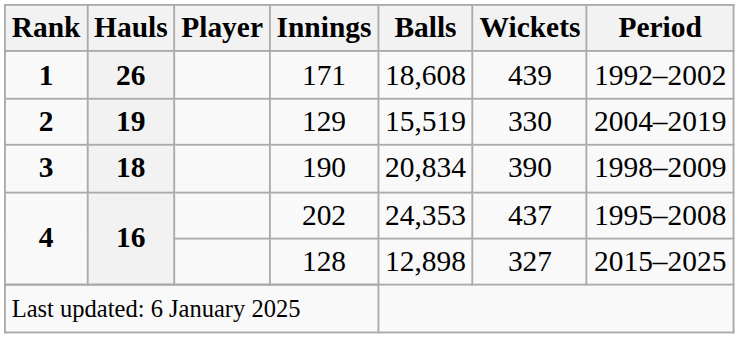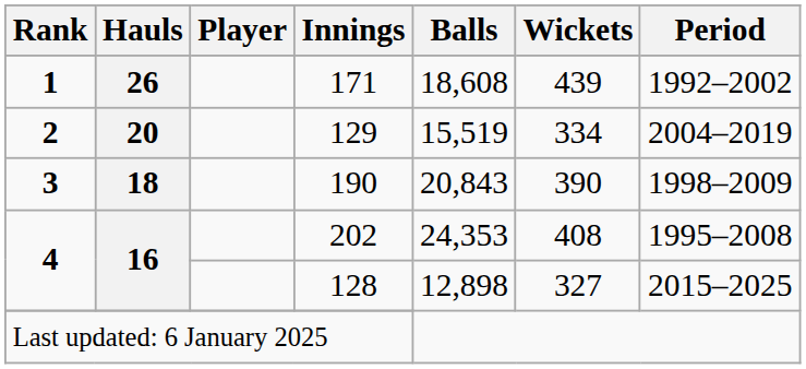 <table class="wikitable plainrowheaders sortable">
 <tr>
 <th scope=col>Rank</th>
 <th scope=col>Hauls</th>
 <th scope=col>Player</th>
 <th scope=col>Innings</th>
 <th scope=col>Balls</th>
 <th scope=col>Wickets</th>
 <th scope=col>Period</th>
 </tr>
 <tr>
 <td align=center><strong>1</strong></td>
 <th scope=row style=text-align:center;>26</th>
 <td></td>
 <td align=center>171</td>
 <td align=center>18,608</td>
 <td align=center>439</td>
 <td>1992–2002</td>
 </tr>
 <tr>
 <td align=center><strong>2</strong></td>
-<th scope=row style=text-align:center;>19</th>
+<th scope=row style=text-align:center;>20</th>
 <td></td>
 <td align=center>129</td>
 <td align=center>15,519</td>
-<td align=center>330</td>
+<td align=center>334</td>
 <td>2004–2019</td>
 </tr>
 <tr>
 <td align=center><strong>3</strong></td>
 <th scope=row style=text-align:center;>18</th>
 <td></td>
 <td align=center>190</td>
-<td align=center>20,834</td>
+<td align=center>20,843</td>
 <td align=center>390</td>
 <td>1998–2009</td>
 </tr>
 <tr>
 <td align=center rowspan=2><strong>4</strong></td>
 <th scope=row style=text-align:center; rowspan=2>16</th>
 <td></td>
 <td align=center>202</td>
 <td align=center>24,353</td>
-<td align=center>437</td>
+<td align=center>408</td>
 <td>1995–2008</td>
 </tr>
 <tr>
 <td></td>
 <td align=center>128</td>
 <td align=center>12,898</td>
 <td align=center>327</td>
 <td>2015–2025</td>
 </tr>
 <tr>
 </tr>
 <tr class=sortbottom>
 <td colspan="4"><small>Last updated: 6 January 2025</small></td>
 </tr>
 </table>
